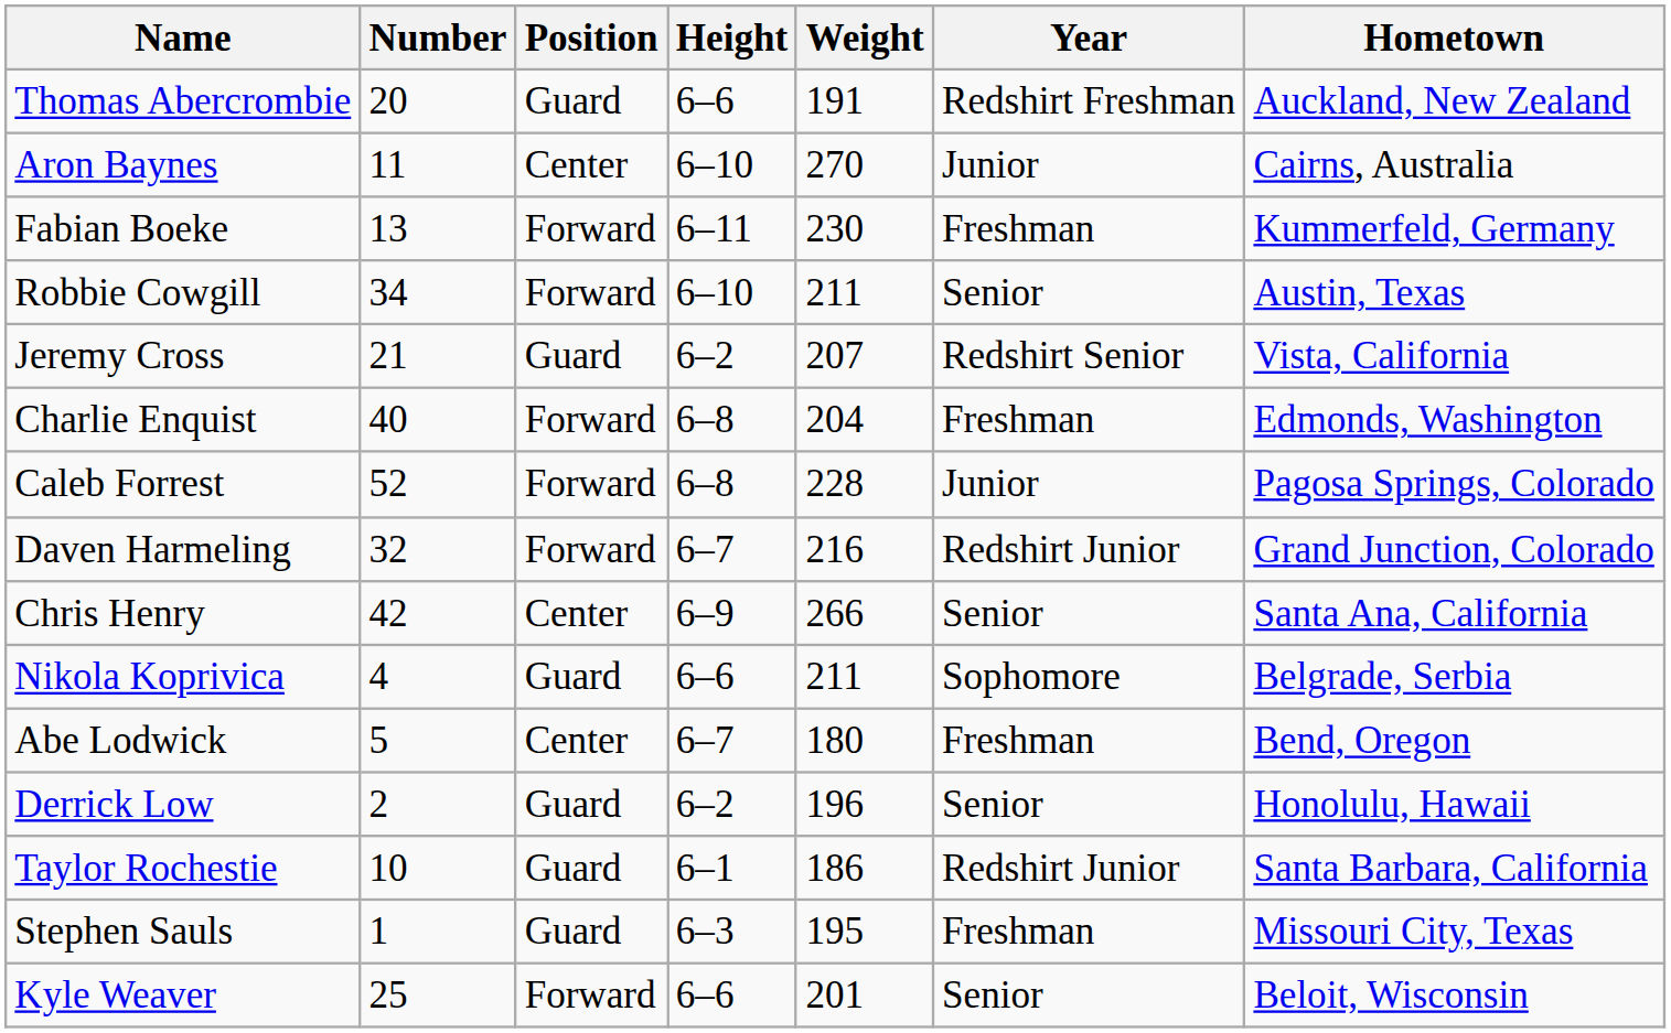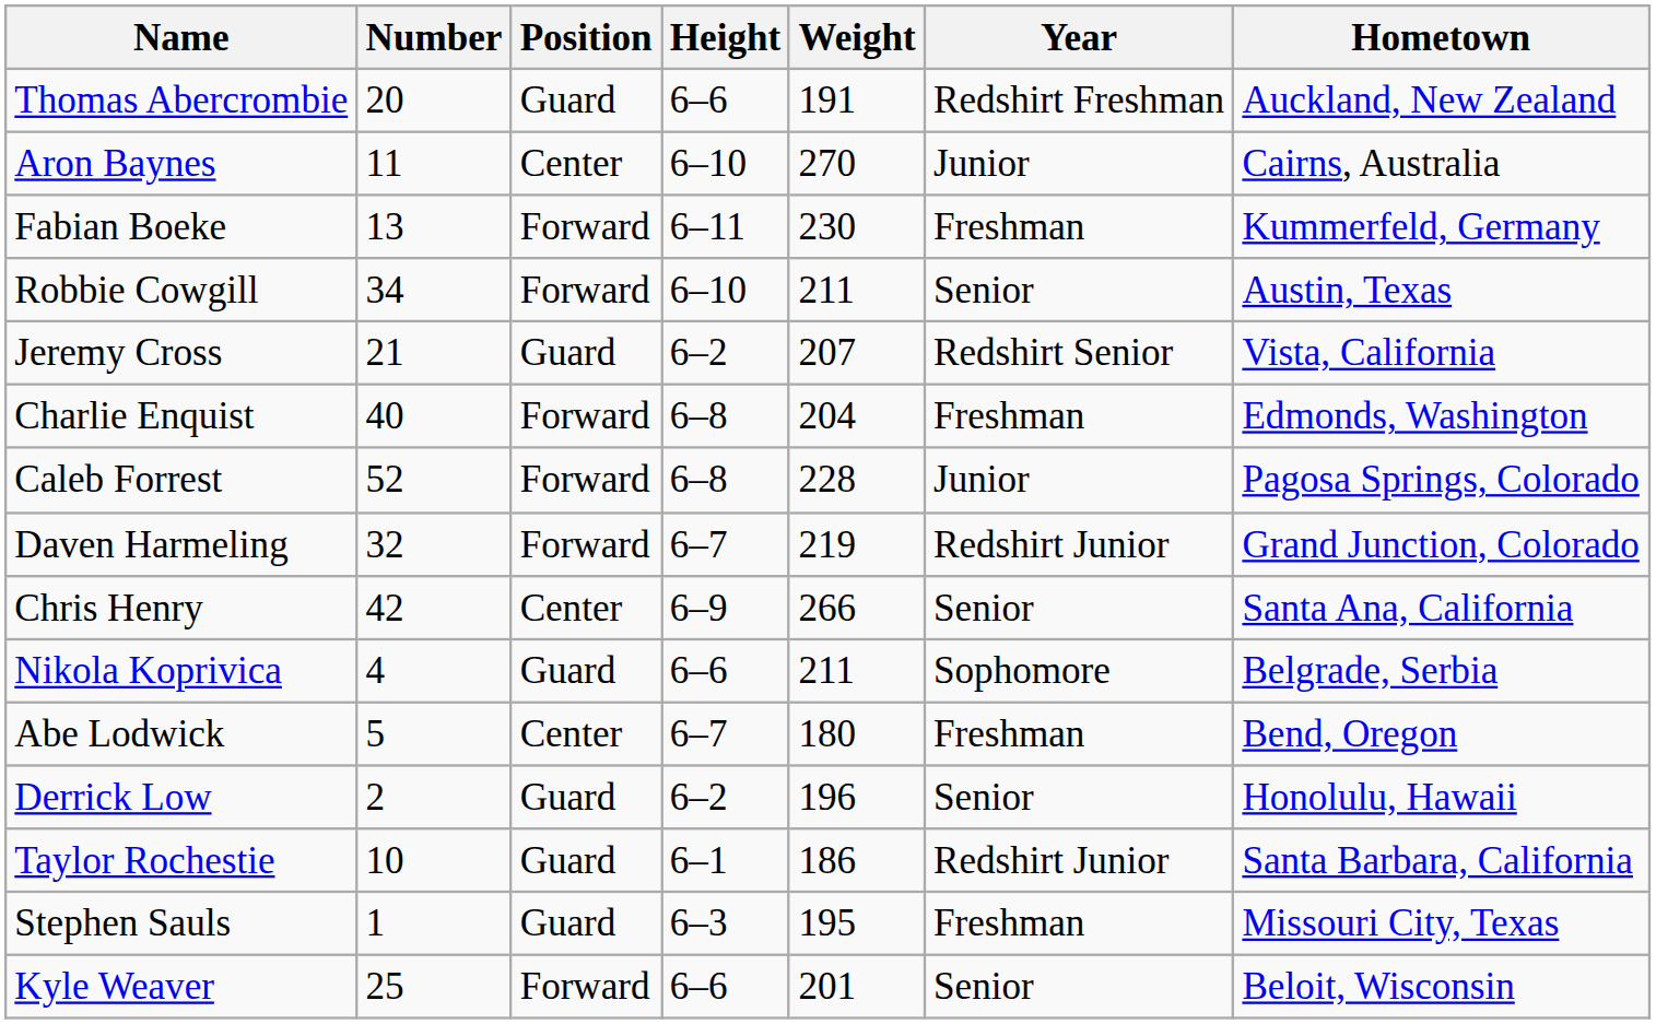 <table class="wikitable" style="font-size:95%;">
 <tr>
 <th>Name</th>
 <th>Number</th>
 <th>Position</th>
 <th>Height</th>
 <th>Weight</th>
 <th>Year</th>
 <th>Hometown</th>
 </tr>
 <tr>
 <td><a href='#'>Thomas Abercrombie</a></td>
 <td>20</td>
 <td>Guard</td>
 <td>6–6</td>
 <td>191</td>
 <td>Redshirt Freshman</td>
 <td><a href='#'>Auckland, New Zealand</a></td>
 </tr>
 <tr>
 <td><a href='#'>Aron Baynes</a></td>
 <td>11</td>
 <td>Center</td>
 <td>6–10</td>
 <td>270</td>
 <td>Junior</td>
 <td><a href='#'>Cairns</a>, Australia</td>
 </tr>
 <tr>
 <td>Fabian Boeke</td>
 <td>13</td>
 <td>Forward</td>
 <td>6–11</td>
 <td>230</td>
 <td>Freshman</td>
 <td><a href='#'>Kummerfeld, Germany</a></td>
 </tr>
 <tr>
 <td>Robbie Cowgill</td>
 <td>34</td>
 <td>Forward</td>
 <td>6–10</td>
 <td>211</td>
 <td>Senior</td>
 <td><a href='#'>Austin, Texas</a></td>
 </tr>
 <tr>
 <td>Jeremy Cross</td>
 <td>21</td>
 <td>Guard</td>
 <td>6–2</td>
 <td>207</td>
 <td>Redshirt Senior</td>
 <td><a href='#'>Vista, California</a></td>
 </tr>
 <tr>
 <td>Charlie Enquist</td>
 <td>40</td>
 <td>Forward</td>
 <td>6–8</td>
 <td>204</td>
 <td>Freshman</td>
 <td><a href='#'>Edmonds, Washington</a></td>
 </tr>
 <tr>
 <td>Caleb Forrest</td>
 <td>52</td>
 <td>Forward</td>
 <td>6–8</td>
 <td>228</td>
 <td>Junior</td>
 <td><a href='#'>Pagosa Springs, Colorado</a></td>
 </tr>
 <tr>
 <td>Daven Harmeling</td>
 <td>32</td>
 <td>Forward</td>
 <td>6–7</td>
-<td>216</td>
+<td>219</td>
 <td>Redshirt Junior</td>
 <td><a href='#'>Grand Junction, Colorado</a></td>
 </tr>
 <tr>
 <td>Chris Henry</td>
 <td>42</td>
 <td>Center</td>
 <td>6–9</td>
 <td>266</td>
 <td>Senior</td>
 <td><a href='#'>Santa Ana, California</a></td>
 </tr>
 <tr>
 <td><a href='#'>Nikola Koprivica</a></td>
 <td>4</td>
 <td>Guard</td>
 <td>6–6</td>
 <td>211</td>
 <td>Sophomore</td>
 <td><a href='#'>Belgrade, Serbia</a></td>
 </tr>
 <tr>
 <td>Abe Lodwick</td>
 <td>5</td>
 <td>Center</td>
 <td>6–7</td>
 <td>180</td>
 <td>Freshman</td>
 <td><a href='#'>Bend, Oregon</a></td>
 </tr>
 <tr>
 <td><a href='#'>Derrick Low</a></td>
 <td>2</td>
 <td>Guard</td>
 <td>6–2</td>
 <td>196</td>
 <td>Senior</td>
 <td><a href='#'>Honolulu, Hawaii</a></td>
 </tr>
 <tr>
 <td><a href='#'>Taylor Rochestie</a></td>
 <td>10</td>
 <td>Guard</td>
 <td>6–1</td>
 <td>186</td>
 <td>Redshirt Junior</td>
 <td><a href='#'>Santa Barbara, California</a></td>
 </tr>
 <tr>
 <td>Stephen Sauls</td>
 <td>1</td>
 <td>Guard</td>
 <td>6–3</td>
 <td>195</td>
 <td>Freshman</td>
 <td><a href='#'>Missouri City, Texas</a></td>
 </tr>
 <tr>
 <td><a href='#'>Kyle Weaver</a></td>
 <td>25</td>
 <td>Forward</td>
 <td>6–6</td>
 <td>201</td>
 <td>Senior</td>
 <td><a href='#'>Beloit, Wisconsin</a></td>
 </tr>
 </table>
